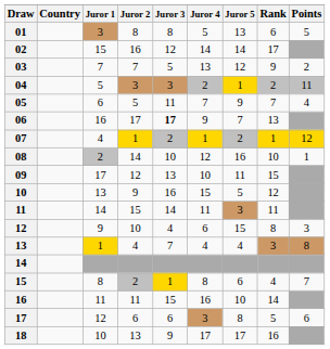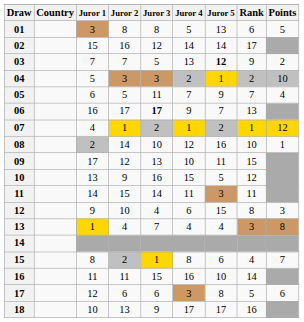 <table class="sortable wikitable collapsible plainrowheaders" style="text-align:center;">
 <tr>
 </tr>
 <tr>
 <th scope="col">Draw</th>
 <th scope="col">Country</th>
 <th scope="col"><small>Juror 1</small></th>
 <th scope="col"><small>Juror 2</small></th>
 <th scope="col"><small>Juror 3</small></th>
 <th scope="col"><small>Juror 4</small></th>
 <th scope="col"><small>Juror 5</small></th>
 <th scope="col">Rank</th>
 <th scope="col">Points</th>
 </tr>
 <tr>
 <th scope="row" style="text-align:center;">01</th>
 <td style="text-align:left;"></td>
 <td style="background:#CC9966;">3</td>
 <td>8</td>
 <td>8</td>
 <td>5</td>
 <td>13</td>
 <td>6</td>
 <td>5</td>
 </tr>
 <tr>
 <th scope="row" style="text-align:center;">02</th>
 <td style="text-align:left;"></td>
 <td>15</td>
 <td>16</td>
 <td>12</td>
 <td>14</td>
 <td>14</td>
 <td>17</td>
 <td style="background:#AAAAAA;"></td>
 </tr>
 <tr>
 <th scope="row" style="text-align:center;">03</th>
 <td style="text-align:left;"></td>
 <td>7</td>
 <td>7</td>
 <td>5</td>
 <td>13</td>
-<td>12</td>
+<td><strong>12</strong></td>
 <td>9</td>
 <td>2</td>
 </tr>
 <tr>
 <th scope="row" style="text-align:center;">04</th>
 <td style="text-align:left;"></td>
 <td>5</td>
 <td style="background:#CC9966;">3</td>
 <td style="background:#CC9966;">3</td>
 <td style="background:silver;">2</td>
 <td style="background:gold;">1</td>
 <td style="background:silver;">2</td>
-<td style="background:silver;">11</td>
+<td style="background:silver;">10</td>
 </tr>
 <tr>
 <th scope="row" style="text-align:center;">05</th>
 <td style="text-align:left;"></td>
 <td>6</td>
 <td>5</td>
 <td>11</td>
 <td>7</td>
 <td>9</td>
 <td>7</td>
 <td>4</td>
 </tr>
 <tr>
 <th scope="row" style="text-align:center;">06</th>
 <td style="text-align:left;"></td>
 <td>16</td>
 <td>17</td>
 <td><strong>17</strong></td>
 <td>9</td>
 <td>7</td>
 <td>13</td>
 <td style="background:#AAAAAA;"></td>
 </tr>
 <tr>
 <th scope="row" style="text-align:center;">07</th>
 <td style="text-align:left;"></td>
 <td>4</td>
 <td style="background:gold;">1</td>
 <td style="background:silver;">2</td>
 <td style="background:gold;">1</td>
 <td style="background:silver;">2</td>
 <td style="background:gold;">1</td>
 <td style="background:gold;">12</td>
 </tr>
 <tr>
 <th scope="row" style="text-align:center;">08</th>
 <td style="text-align:left;"></td>
 <td style="background:silver;">2</td>
 <td>14</td>
 <td>10</td>
 <td>12</td>
 <td>16</td>
 <td>10</td>
 <td>1</td>
 </tr>
 <tr>
 <th scope="row" style="text-align:center;">09</th>
 <td style="text-align:left;"></td>
 <td>17</td>
 <td>12</td>
 <td>13</td>
 <td>10</td>
 <td>11</td>
 <td>15</td>
 <td style="background:#AAAAAA;"></td>
 </tr>
 <tr>
 <th scope="row" style="text-align:center;">10</th>
 <td style="text-align:left;"></td>
 <td>13</td>
 <td>9</td>
 <td>16</td>
 <td>15</td>
 <td>5</td>
 <td>12</td>
 <td style="background:#AAAAAA;"></td>
 </tr>
 <tr>
 <th scope="row" style="text-align:center;">11</th>
 <td style="text-align:left;"></td>
 <td>14</td>
 <td>15</td>
 <td>14</td>
 <td>11</td>
 <td style="background:#CC9966;">3</td>
 <td>11</td>
 <td style="background:#AAAAAA;"></td>
 </tr>
 <tr>
 <th scope="row" style="text-align:center;">12</th>
 <td style="text-align:left;"></td>
 <td>9</td>
 <td>10</td>
 <td>4</td>
 <td>6</td>
 <td>15</td>
 <td>8</td>
 <td>3</td>
 </tr>
 <tr>
 <th scope="row" style="text-align:center;">13</th>
 <td style="text-align:left;"></td>
 <td style="background:gold;">1</td>
 <td>4</td>
 <td>7</td>
 <td>4</td>
 <td>4</td>
 <td style="background:#CC9966;">3</td>
 <td style="background:#CC9966;">8</td>
 </tr>
 <tr>
 <th scope="row" style="text-align:center;">14</th>
 <td style="text-align:left;"></td>
 <td style="background:#AAAAAA;"></td>
 <td style="background:#AAAAAA;"></td>
 <td style="background:#AAAAAA;"></td>
 <td style="background:#AAAAAA;"></td>
 <td style="background:#AAAAAA;"></td>
 <td style="background:#AAAAAA;"></td>
 <td style="background:#AAAAAA;"></td>
 </tr>
 <tr>
 <th scope="row" style="text-align:center;">15</th>
 <td style="text-align:left;"></td>
 <td>8</td>
 <td style="background:silver;">2</td>
 <td style="background:gold;">1</td>
 <td>8</td>
 <td>6</td>
 <td>4</td>
 <td>7</td>
 </tr>
 <tr>
 <th scope="row" style="text-align:center;">16</th>
 <td style="text-align:left;"></td>
 <td>11</td>
 <td>11</td>
 <td>15</td>
 <td>16</td>
 <td>10</td>
 <td>14</td>
 <td style="background:#AAAAAA;"></td>
 </tr>
 <tr>
 <th scope="row" style="text-align:center;">17</th>
 <td style="text-align:left;"></td>
 <td>12</td>
 <td>6</td>
 <td>6</td>
 <td style="background:#CC9966;">3</td>
 <td>8</td>
 <td>5</td>
 <td>6</td>
 </tr>
 <tr>
 <th scope="row" style="text-align:center;">18</th>
 <td style="text-align:left;"></td>
 <td>10</td>
 <td>13</td>
 <td>9</td>
 <td>17</td>
 <td>17</td>
 <td>16</td>
 <td style="background:#AAAAAA;"></td>
 </tr>
 </table>
